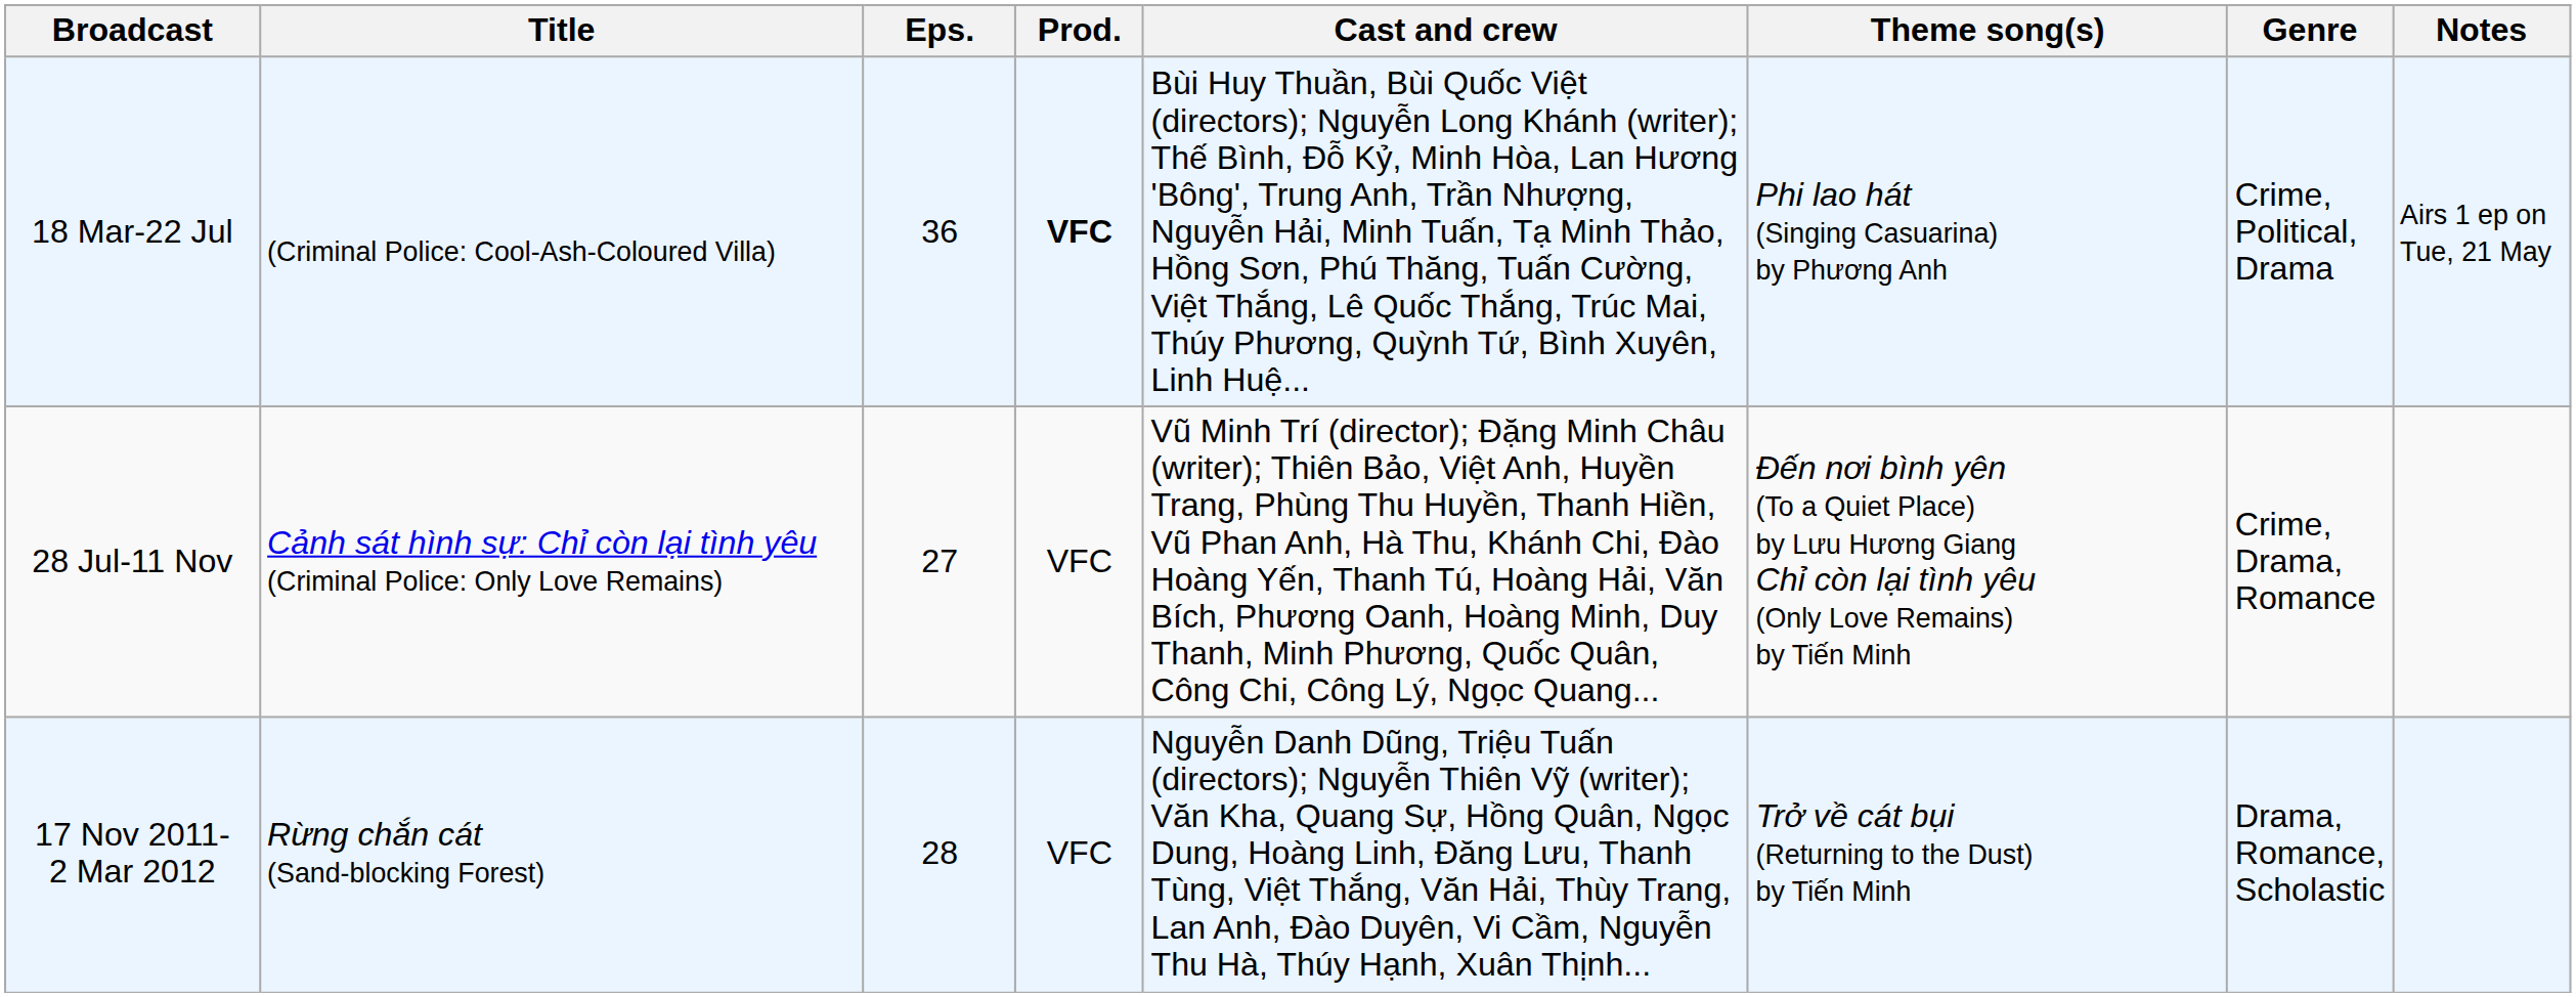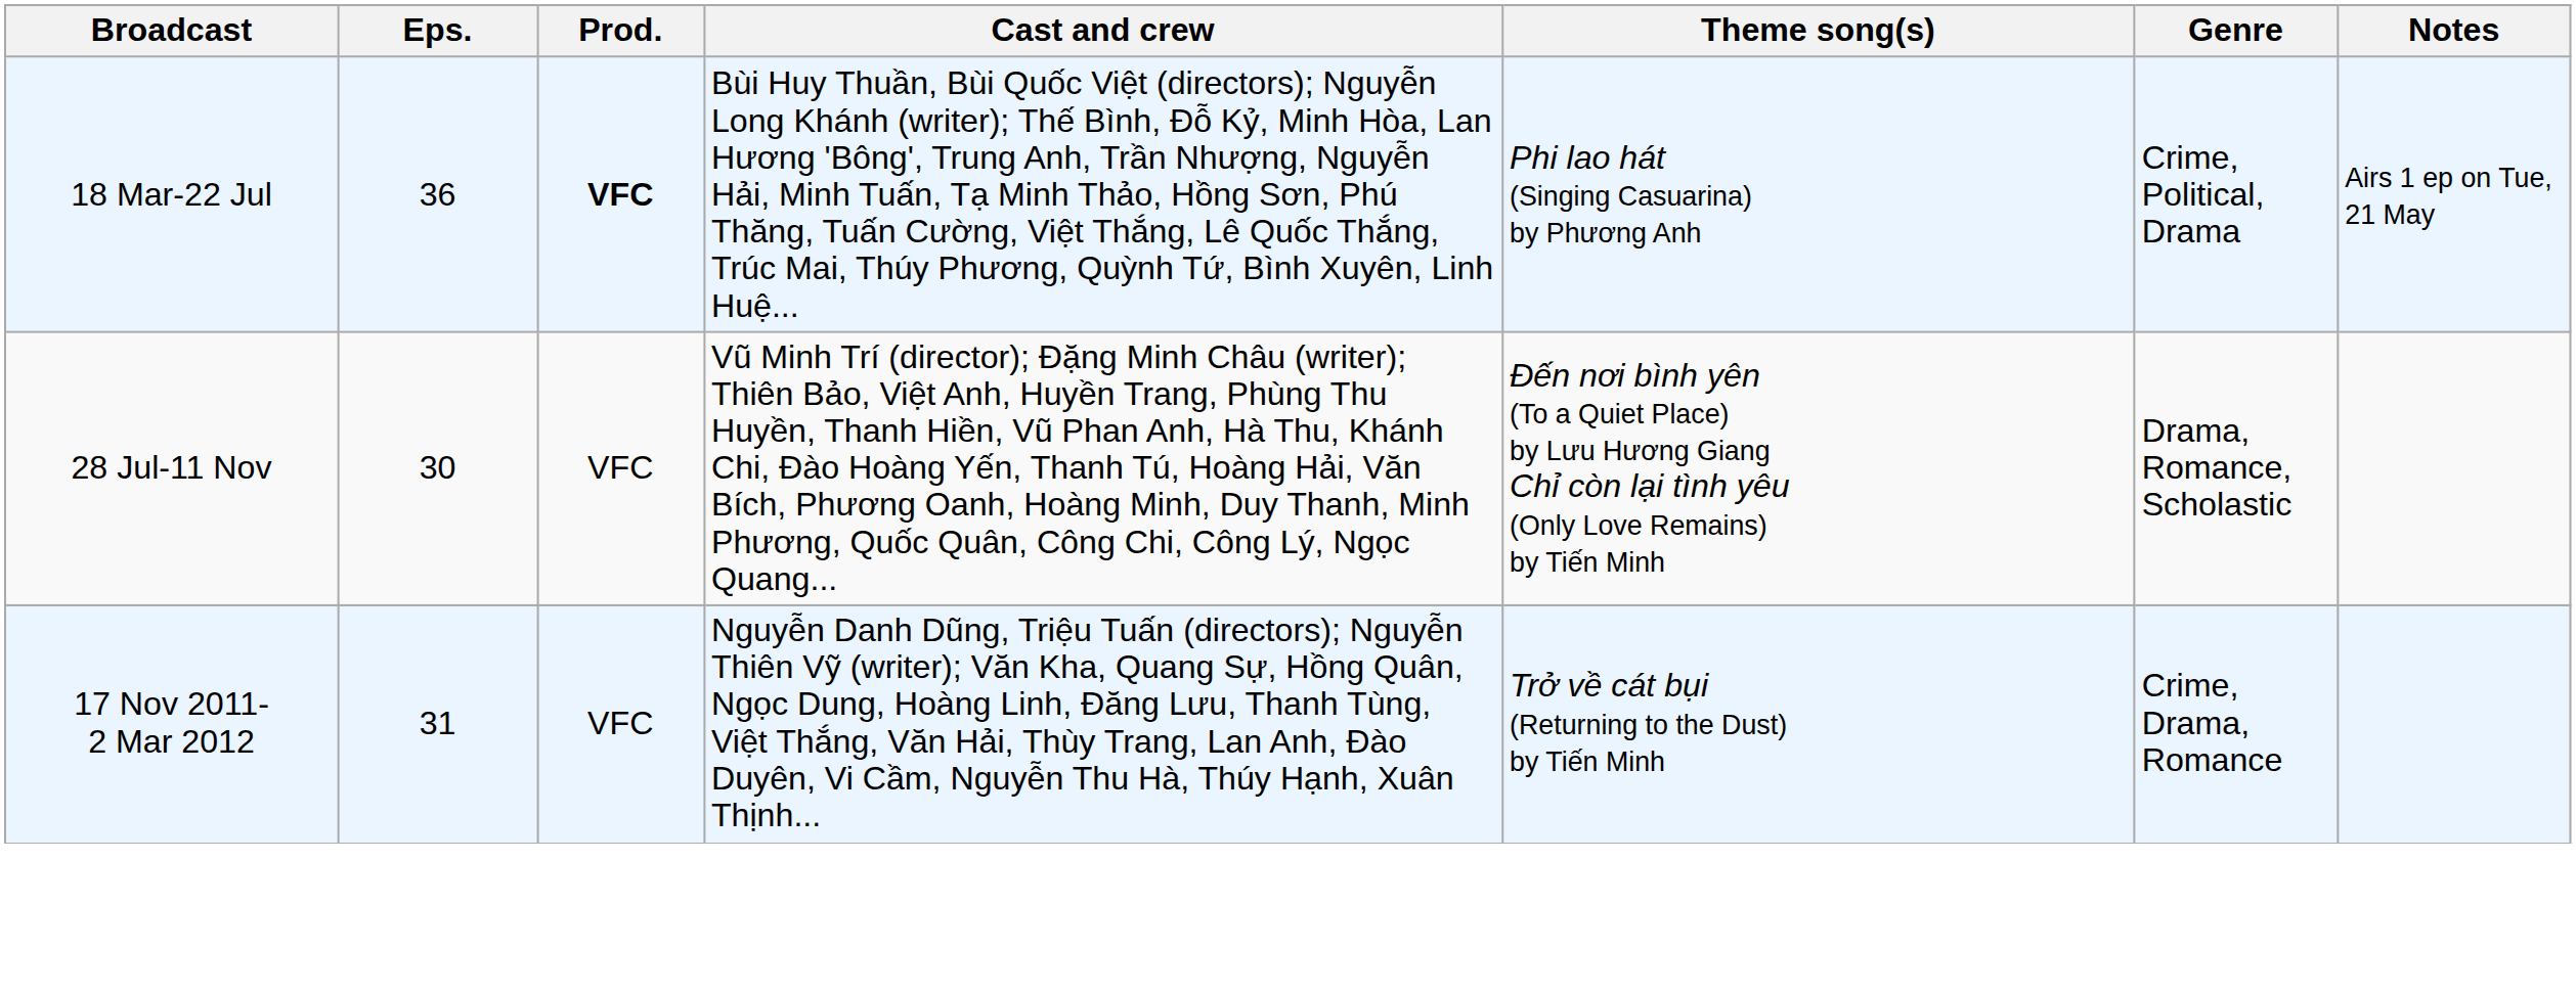 <table class="wikitable sortable">
 <tr>
 <th style="width:10%;">Broadcast</th>
-<th style="width:24%;">Title</th>
 <th style="width:6%;">Eps.</th>
 <th style="width:5%;">Prod.</th>
 <th style="width:24%;">Cast and crew</th>
 <th style="width:19%;">Theme song(s)</th>
 <th style="width:5%;">Genre</th>
 <th style="width:7%;">Notes</th>
 </tr>
 <tr ---- bgcolor="#ebf5ff">
 <td style="text-align:center;">18 Mar-22 Jul <br></td>
-<td><em></em> <br><small>(Criminal Police: Cool-Ash-Coloured Villa)</small></td>
 <td style="text-align:center;">36</td>
 <td style="text-align:center;"><strong>VFC</strong></td>
 <td>Bùi Huy Thuần, Bùi Quốc Việt (directors); Nguyễn Long Khánh (writer); Thế Bình, Đỗ Kỷ, Minh Hòa, Lan Hương 'Bông', Trung Anh, Trần Nhượng, Nguyễn Hải, Minh Tuấn, Tạ Minh Thảo, Hồng Sơn, Phú Thăng, Tuấn Cường, Việt Thắng, Lê Quốc Thắng, Trúc Mai, Thúy Phương, Quỳnh Tứ, Bình Xuyên, Linh Huệ...</td>
 <td><em>Phi lao hát</em> <br><small>(Singing Casuarina)<br>by Phương Anh</small></td>
 <td>Crime, Political, Drama</td>
 <td><small>Airs  1 ep on Tue, 21 May</small></td>
 </tr>
 <tr>
 <td style="text-align:center;">28 Jul-11 Nov <br></td>
-<td><em><a href='#'>Cảnh sát hình sự: Chỉ còn lại tình yêu</a></em> <br><small>(Criminal Police: Only Love Remains)</small></td>
-<td style="text-align:center;">27</td>
+<td style="text-align:center;">30</td>
 <td style="text-align:center;">VFC</td>
 <td>Vũ Minh Trí (director); Đặng Minh Châu (writer); Thiên Bảo, Việt Anh, Huyền Trang, Phùng Thu Huyền, Thanh Hiền, Vũ Phan Anh, Hà Thu, Khánh Chi, Đào Hoàng Yến, Thanh Tú, Hoàng Hải, Văn Bích, Phương Oanh, Hoàng Minh, Duy Thanh, Minh Phương, Quốc Quân, Công Chi, Công Lý, Ngọc Quang...</td>
 <td><em>Đến nơi bình yên</em> <br><small>(To a Quiet Place)<br>by Lưu Hương Giang</small><br><em>Chỉ còn lại tình yêu</em> <br><small>(Only Love Remains)<br>by Tiến Minh</small></td>
-<td>Crime, Drama, Romance</td>
+<td>Drama, Romance, Scholastic</td>
 <td></td>
 </tr>
 <tr ---- bgcolor="#ebf5ff">
 <td style="text-align:center;">17 Nov 2011-<br>2 Mar 2012 <br></td>
-<td><em>Rừng chắn cát</em> <br><small>(Sand-blocking Forest)</small></td>
-<td style="text-align:center;">28</td>
+<td style="text-align:center;">31</td>
 <td style="text-align:center;">VFC</td>
 <td>Nguyễn Danh Dũng, Triệu Tuấn (directors); Nguyễn Thiên Vỹ (writer); Văn Kha, Quang Sự, Hồng Quân, Ngọc Dung, Hoàng Linh, Đăng Lưu, Thanh Tùng, Việt Thắng, Văn Hải, Thùy Trang, Lan Anh, Đào Duyên, Vi Cầm, Nguyễn Thu Hà, Thúy Hạnh, Xuân Thịnh...</td>
 <td><em>Trở về cát bụi</em><br><small>(Returning to the Dust)<br>by Tiến Minh</small></td>
-<td>Drama, Romance, Scholastic</td>
+<td>Crime, Drama, Romance</td>
 <td></td>
 </tr>
 </table>
